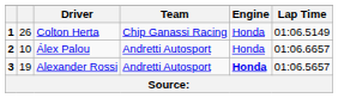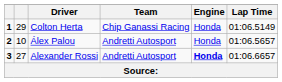 <table class="wikitable" style="font-size:95%;">
 <tr>
 </tr>
 <tr>
 <th></th>
 <th></th>
 <th>Driver</th>
 <th>Team</th>
 <th>Engine</th>
 <th>Lap Time</th>
 </tr>
 <tr>
 <td style="text-align:center;"><strong>1</strong></td>
-<td style="text-align:center;">26</td>
+<td style="text-align:center;">29</td>
 <td> <a href='#'>Colton Herta</a></td>
 <td><a href='#'>Chip Ganassi Racing</a></td>
 <td><a href='#'>Honda</a></td>
 <td>01:06.5149</td>
 </tr>
 <tr>
 <td style="text-align:center;"><strong>2</strong></td>
 <td style="text-align:center;">10</td>
 <td> <a href='#'>Álex Palou</a> <strong></strong></td>
 <td><a href='#'>Andretti Autosport</a></td>
 <td><a href='#'>Honda</a></td>
-<td>01:06.6657</td>
+<td>01:06.5657</td>
 </tr>
 <tr>
 <td style="text-align:center;"><strong>3</strong></td>
-<td style="text-align:center;">19</td>
+<td style="text-align:center;">27</td>
 <td> <a href='#'>Alexander Rossi</a></td>
 <td><a href='#'>Andretti Autosport</a></td>
 <td><strong><a href='#'>Honda</a></strong></td>
-<td>01:06.5657</td>
+<td>01:06.6657</td>
 </tr>
 <tr>
 <th colspan=6>Source:</th>
 </tr>
 </table>
